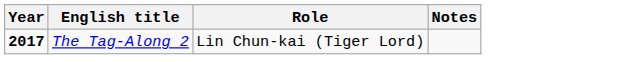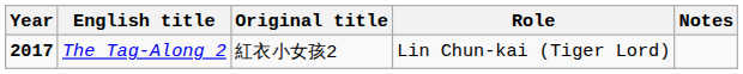 <table class="wikitable sortable">
 <tr>
 <th>Year</th>
 <th>English title</th>
+<th>Original title</th>
 <th>Role</th>
 <th class="unsortable">Notes</th>
 </tr>
 <tr>
 <td><strong>2017</strong></td>
 <td><em><a href='#'>The Tag-Along 2</a></em></td>
+<td>紅衣小女孩2</td>
 <td>Lin Chun-kai (Tiger Lord)</td>
 <td></td>
 </tr>
 </table>
